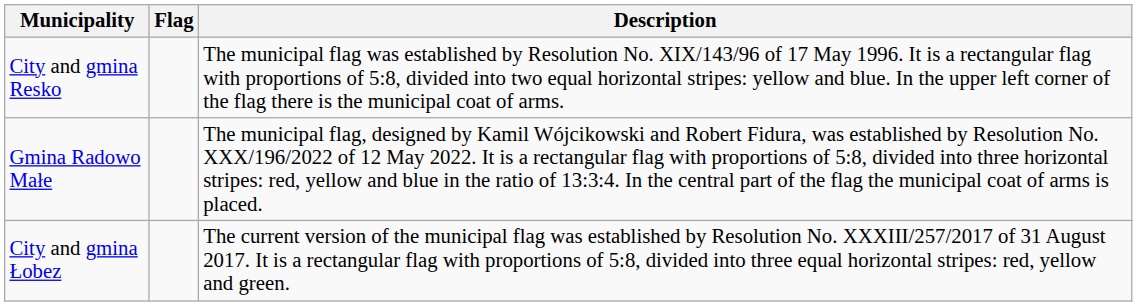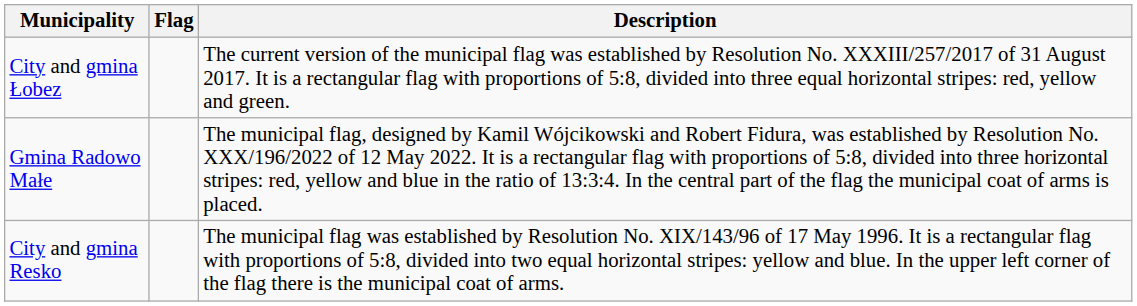 <table class="wikitable">
 <tr>
 <th>Municipality</th>
 <th>Flag</th>
 <th>Description</th>
 </tr>
 <tr>
-<td><a href='#'>City</a> and <a href='#'>gmina Resko</a></td>
+<td><a href='#'>City</a> and <a href='#'>gmina Łobez</a></td>
 <td></td>
-<td>The municipal flag was established by Resolution No. XIX/143/96 of 17 May 1996. It is a rectangular flag with proportions of 5:8, divided into two equal horizontal stripes: yellow and blue. In the upper left corner of the flag there is the municipal coat of arms.</td>
+<td>The current version of the municipal flag was established by Resolution No. XXXIII/257/2017 of 31 August 2017. It is a rectangular flag with proportions of 5:8, divided into three equal horizontal stripes: red, yellow and green.</td>
 </tr>
 <tr>
 <td><a href='#'>Gmina Radowo Małe</a></td>
 <td></td>
 <td>The municipal flag, designed by Kamil Wójcikowski and Robert Fidura, was established by Resolution No. XXX/196/2022 of 12 May 2022. It is a rectangular flag with proportions of 5:8, divided into three horizontal stripes: red, yellow and blue in the ratio of 13:3:4. In the central part of the flag the municipal coat of arms is placed.</td>
 </tr>
 <tr>
-<td><a href='#'>City</a> and <a href='#'>gmina Łobez</a></td>
+<td><a href='#'>City</a> and <a href='#'>gmina Resko</a></td>
 <td></td>
-<td>The current version of the municipal flag was established by Resolution No. XXXIII/257/2017 of 31 August 2017. It is a rectangular flag with proportions of 5:8, divided into three equal horizontal stripes: red, yellow and green.</td>
+<td>The municipal flag was established by Resolution No. XIX/143/96 of 17 May 1996. It is a rectangular flag with proportions of 5:8, divided into two equal horizontal stripes: yellow and blue. In the upper left corner of the flag there is the municipal coat of arms.</td>
 </tr>
 </table>
